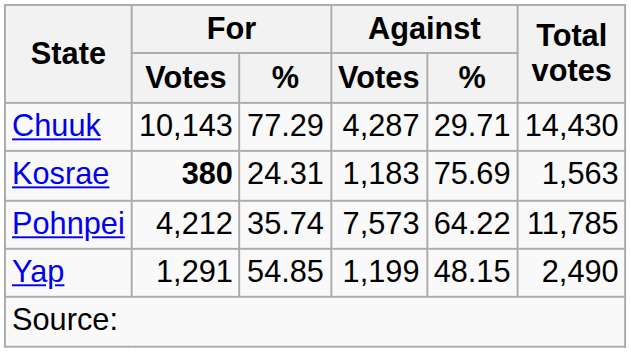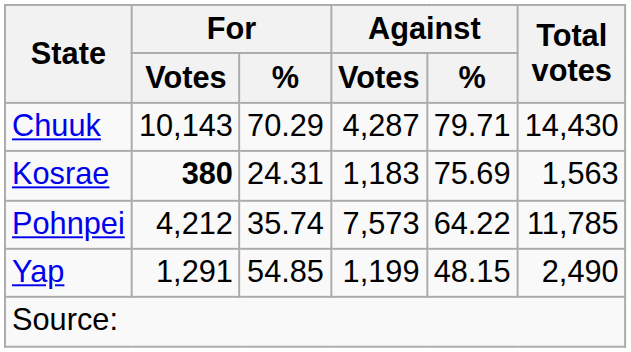 <table class=wikitable style=text-align:right>
 <tr>
 <th rowspan=2>State</th>
 <th colspan=2>For</th>
 <th colspan=2>Against</th>
 <th rowspan=2>Total<br>votes</th>
 </tr>
 <tr>
 <th>Votes</th>
 <th>%</th>
 <th>Votes</th>
 <th>%</th>
 </tr>
 <tr>
 <td align=left><a href='#'>Chuuk</a></td>
 <td>10,143</td>
-<td>77.29</td>
+<td>70.29</td>
 <td>4,287</td>
-<td>29.71</td>
+<td>79.71</td>
 <td>14,430</td>
 </tr>
 <tr>
 <td align=left><a href='#'>Kosrae</a></td>
 <td><strong>380</strong></td>
 <td>24.31</td>
 <td>1,183</td>
 <td>75.69</td>
 <td>1,563</td>
 </tr>
 <tr>
 <td align=left><a href='#'>Pohnpei</a></td>
 <td>4,212</td>
 <td>35.74</td>
 <td>7,573</td>
 <td>64.22</td>
 <td>11,785</td>
 </tr>
 <tr>
 <td align=left><a href='#'>Yap</a></td>
 <td>1,291</td>
 <td>54.85</td>
 <td>1,199</td>
 <td>48.15</td>
 <td>2,490</td>
 </tr>
 <tr>
 <td align=left colspan=6>Source: </td>
 </tr>
 </table>
